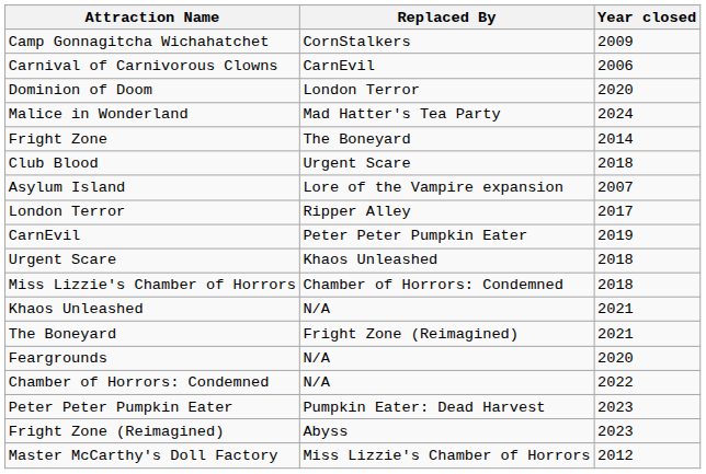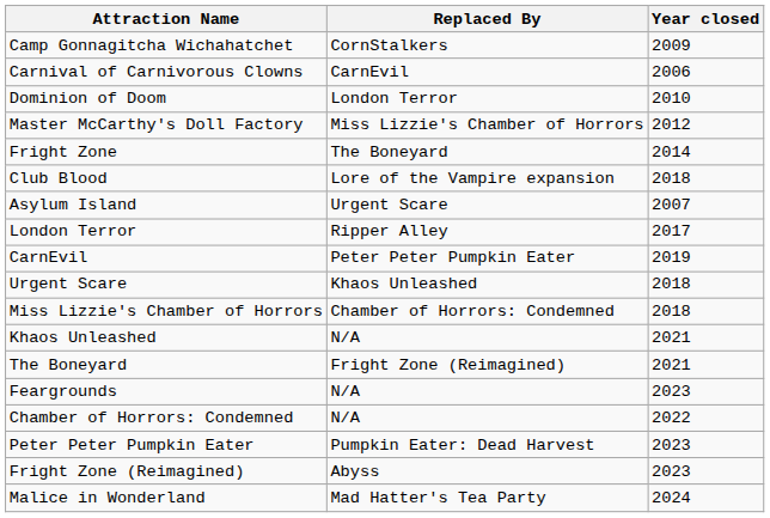 <table class="wikitable sortable">
 <tr>
 <th>Attraction Name</th>
 <th>Replaced By</th>
 <th>Year closed</th>
 </tr>
 <tr>
 <td>Camp Gonnagitcha Wichahatchet</td>
 <td>CornStalkers</td>
 <td>2009</td>
 </tr>
 <tr>
 <td>Carnival of Carnivorous Clowns</td>
 <td>CarnEvil</td>
 <td>2006</td>
 </tr>
 <tr>
 <td>Dominion of Doom</td>
 <td>London Terror</td>
-<td>2020</td>
+<td>2010</td>
 </tr>
 <tr>
-<td>Malice in Wonderland</td>
-<td>Mad Hatter's Tea Party</td>
-<td>2024</td>
+<td>Master McCarthy's Doll Factory</td>
+<td>Miss Lizzie's Chamber of Horrors</td>
+<td>2012</td>
 </tr>
 <tr>
 <td>Fright Zone</td>
 <td>The Boneyard</td>
 <td>2014</td>
 </tr>
 <tr>
 <td>Club Blood</td>
-<td>Urgent Scare</td>
+<td>Lore of the Vampire expansion</td>
 <td>2018</td>
 </tr>
 <tr>
 <td>Asylum Island</td>
-<td>Lore of the Vampire expansion</td>
+<td>Urgent Scare</td>
 <td>2007</td>
 </tr>
 <tr>
 <td>London Terror</td>
 <td>Ripper Alley</td>
 <td>2017</td>
 </tr>
 <tr>
 <td>CarnEvil</td>
 <td>Peter Peter Pumpkin Eater</td>
 <td>2019</td>
 </tr>
 <tr>
 <td>Urgent Scare</td>
 <td>Khaos Unleashed</td>
 <td>2018</td>
 </tr>
 <tr>
 <td>Miss Lizzie's Chamber of Horrors</td>
 <td>Chamber of Horrors: Condemned</td>
 <td>2018</td>
 </tr>
 <tr>
 <td>Khaos Unleashed</td>
 <td>N/A</td>
 <td>2021</td>
 </tr>
 <tr>
 <td>The Boneyard</td>
 <td>Fright Zone (Reimagined)</td>
 <td>2021</td>
 </tr>
 <tr>
 <td>Feargrounds</td>
 <td>N/A</td>
-<td>2020</td>
+<td>2023</td>
 </tr>
 <tr>
 <td>Chamber of Horrors: Condemned</td>
 <td>N/A</td>
 <td>2022</td>
 </tr>
 <tr>
 <td>Peter Peter Pumpkin Eater</td>
 <td>Pumpkin Eater: Dead Harvest</td>
 <td>2023</td>
 </tr>
 <tr>
 <td>Fright Zone (Reimagined)</td>
 <td>Abyss</td>
 <td>2023</td>
 </tr>
 <tr>
-<td>Master McCarthy's Doll Factory</td>
-<td>Miss Lizzie's Chamber of Horrors</td>
-<td>2012</td>
+<td>Malice in Wonderland</td>
+<td>Mad Hatter's Tea Party</td>
+<td>2024</td>
 </tr>
 </table>
